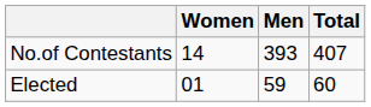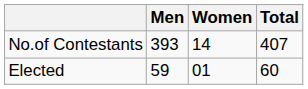 <table class="wikitable">
 <tr>
 <th></th>
+<th>Men</th>
 <th>Women</th>
-<th>Men</th>
 <th>Total</th>
 </tr>
 <tr>
 <td>No.of Contestants</td>
+<td>393</td>
 <td>14</td>
-<td>393</td>
 <td>407</td>
 </tr>
 <tr>
 <td>Elected</td>
+<td>59</td>
 <td>01</td>
-<td>59</td>
 <td>60</td>
 </tr>
 </table>
